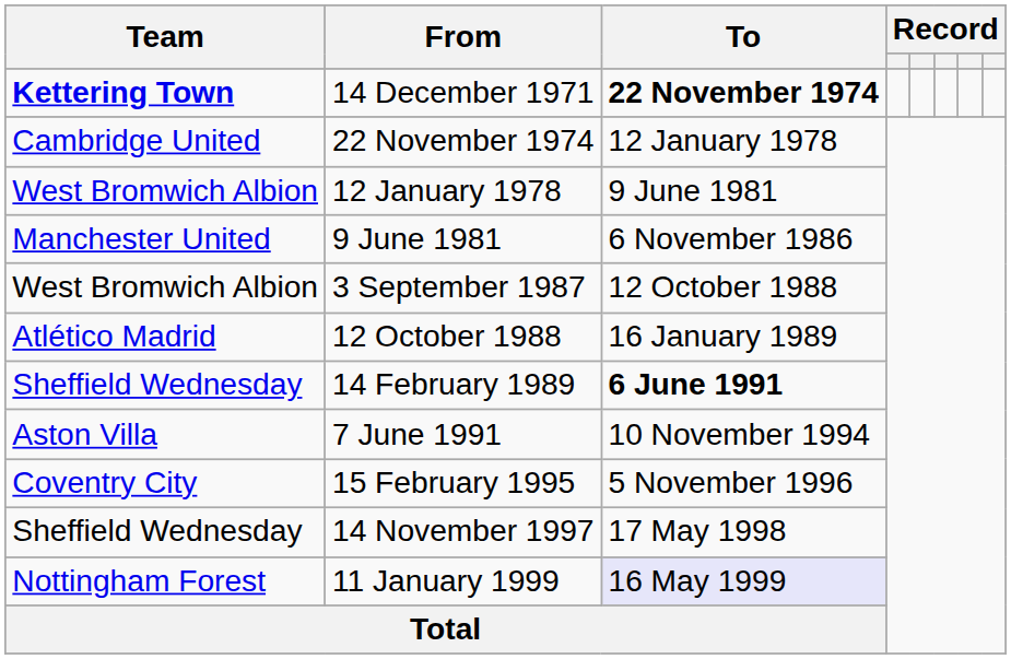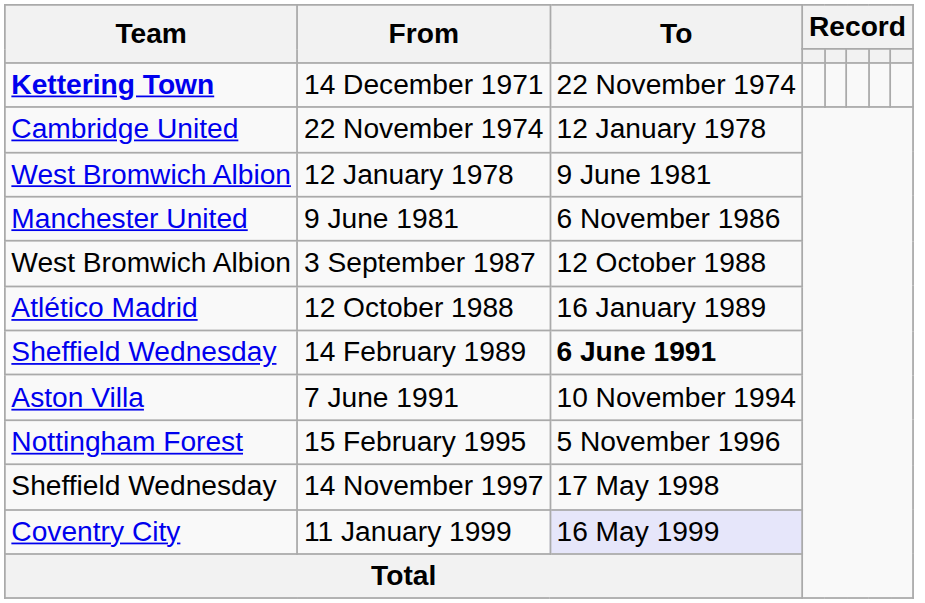 <table class=wikitable style="text-align: center">
 <tr>
 <th rowspan=2>Team</th>
 <th rowspan=2>From</th>
 <th rowspan=2>To</th>
 <th colspan=5>Record</th>
 </tr>
 <tr>
 <th></th>
 <th></th>
 <th></th>
 <th></th>
 <th></th>
 </tr>
 <tr>
 <td align=left><strong><a href='#'>Kettering Town</a></strong></td>
 <td align=left>14 December 1971</td>
-<td align=left><strong>22 November 1974</strong></td>
+<td align=left>22 November 1974</td>
 <td></td>
 <td></td>
 <td></td>
 <td></td>
 <td></td>
 </tr>
 <tr>
 <td align=left><a href='#'>Cambridge United</a></td>
 <td align=left>22 November 1974</td>
 <td align=left>12 January 1978<br></td>
 </tr>
 <tr>
 <td align=left><a href='#'>West Bromwich Albion</a></td>
 <td align=left>12 January 1978</td>
 <td align=left>9 June 1981<br></td>
 </tr>
 <tr>
 <td align=left><a href='#'>Manchester United</a></td>
 <td align=left>9 June 1981</td>
 <td align=left>6 November 1986<br></td>
 </tr>
 <tr>
 <td align=left>West Bromwich Albion</td>
 <td align=left>3 September 1987</td>
 <td align=left>12 October 1988<br></td>
 </tr>
 <tr>
 <td align=left><a href='#'>Atlético Madrid</a></td>
 <td align=left>12 October 1988</td>
 <td align=left>16 January 1989<br></td>
 </tr>
 <tr>
 <td align=left><a href='#'>Sheffield Wednesday</a></td>
 <td align=left>14 February 1989</td>
 <td align=left><strong>6 June 1991<br></strong></td>
 </tr>
 <tr>
 <td align=left><a href='#'>Aston Villa</a></td>
 <td align=left>7 June 1991</td>
 <td align=left>10 November 1994<br></td>
 </tr>
 <tr>
-<td align=left><a href='#'>Coventry City</a></td>
+<td align=left><a href='#'>Nottingham Forest</a></td>
 <td align=left>15 February 1995</td>
 <td align=left>5 November 1996<br></td>
 </tr>
 <tr>
 <td align=left>Sheffield Wednesday</td>
 <td align=left>14 November 1997</td>
 <td align=left>17 May 1998<br></td>
 </tr>
 <tr>
-<td align=left><a href='#'>Nottingham Forest</a></td>
+<td align=left><a href='#'>Coventry City</a></td>
 <td align=left>11 January 1999</td>
 <td align=left style="background: lavender;">16 May 1999<br></td>
 </tr>
 <tr>
 <th colspan=3>Total<br></th>
 </tr>
 </table>
